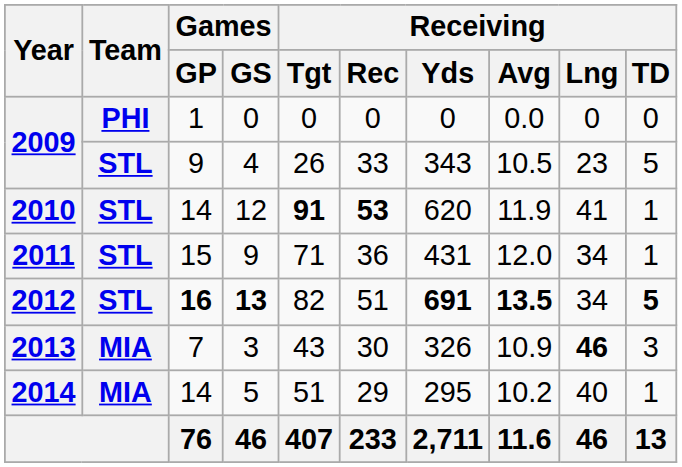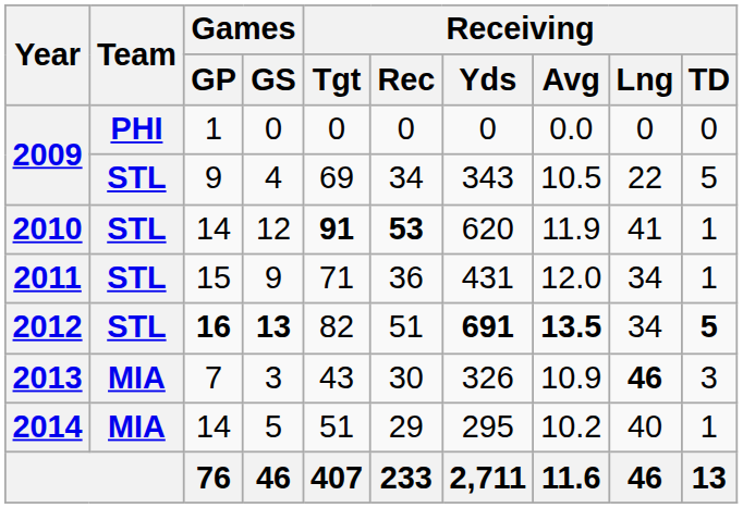 <table class="wikitable" style="text-align:center">
 <tr>
 <th rowspan="2">Year</th>
 <th rowspan="2">Team</th>
 <th colspan="2">Games</th>
 <th colspan="6">Receiving</th>
 </tr>
 <tr>
 <th>GP</th>
 <th>GS</th>
 <th>Tgt</th>
 <th>Rec</th>
 <th>Yds</th>
 <th>Avg</th>
 <th>Lng</th>
 <th>TD</th>
 </tr>
 <tr>
 <th rowspan="2"><a href='#'>2009</a></th>
 <th><a href='#'>PHI</a></th>
 <td>1</td>
 <td>0</td>
 <td>0</td>
 <td>0</td>
 <td>0</td>
 <td>0.0</td>
 <td>0</td>
 <td>0</td>
 </tr>
 <tr>
 <th><a href='#'>STL</a></th>
 <td>9</td>
 <td>4</td>
-<td>26</td>
-<td>33</td>
+<td>69</td>
+<td>34</td>
 <td>343</td>
 <td>10.5</td>
-<td>23</td>
+<td>22</td>
 <td>5</td>
 </tr>
 <tr>
 <th><a href='#'>2010</a></th>
 <th><a href='#'>STL</a></th>
 <td>14</td>
 <td>12</td>
 <td><strong>91</strong></td>
 <td><strong>53</strong></td>
 <td>620</td>
 <td>11.9</td>
 <td>41</td>
 <td>1</td>
 </tr>
 <tr>
 <th><a href='#'>2011</a></th>
 <th><a href='#'>STL</a></th>
 <td>15</td>
 <td>9</td>
 <td>71</td>
 <td>36</td>
 <td>431</td>
 <td>12.0</td>
 <td>34</td>
 <td>1</td>
 </tr>
 <tr>
 <th><a href='#'>2012</a></th>
 <th><a href='#'>STL</a></th>
 <td><strong>16</strong></td>
 <td><strong>13</strong></td>
 <td>82</td>
 <td>51</td>
 <td><strong>691</strong></td>
 <td><strong>13.5</strong></td>
 <td>34</td>
 <td><strong>5</strong></td>
 </tr>
 <tr>
 <th><a href='#'>2013</a></th>
 <th><a href='#'>MIA</a></th>
 <td>7</td>
 <td>3</td>
 <td>43</td>
 <td>30</td>
 <td>326</td>
 <td>10.9</td>
 <td><strong>46</strong></td>
 <td>3</td>
 </tr>
 <tr>
 <th><a href='#'>2014</a></th>
 <th><a href='#'>MIA</a></th>
 <td>14</td>
 <td>5</td>
 <td>51</td>
 <td>29</td>
 <td>295</td>
 <td>10.2</td>
 <td>40</td>
 <td>1</td>
 </tr>
 <tr>
 <th colspan="2"></th>
 <th>76</th>
 <th>46</th>
 <th>407</th>
 <th>233</th>
 <th>2,711</th>
 <th>11.6</th>
 <th>46</th>
 <th>13</th>
 </tr>
 </table>
